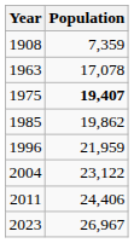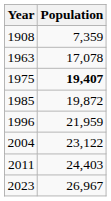 <table class="wikitable">
 <tr>
 <th>Year</th>
 <th>Population</th>
 </tr>
 <tr style="text-align:right;">
 <td>1908</td>
 <td>7,359</td>
 </tr>
 <tr style="text-align:right;">
 <td>1963</td>
 <td>17,078</td>
 </tr>
 <tr style="text-align:right;">
 <td>1975</td>
 <td><strong>19,407</strong></td>
 </tr>
 <tr style="text-align:right;">
 <td>1985</td>
-<td>19,862</td>
+<td>19,872</td>
 </tr>
 <tr style="text-align:right;">
 <td>1996</td>
 <td>21,959</td>
 </tr>
 <tr style="text-align:right;">
 <td>2004</td>
 <td>23,122</td>
 </tr>
 <tr style="text-align:right;">
 <td>2011</td>
-<td>24,406</td>
+<td>24,403</td>
 </tr>
 <tr style="text-align:right;">
 <td>2023</td>
 <td>26,967</td>
 </tr>
 </table>
